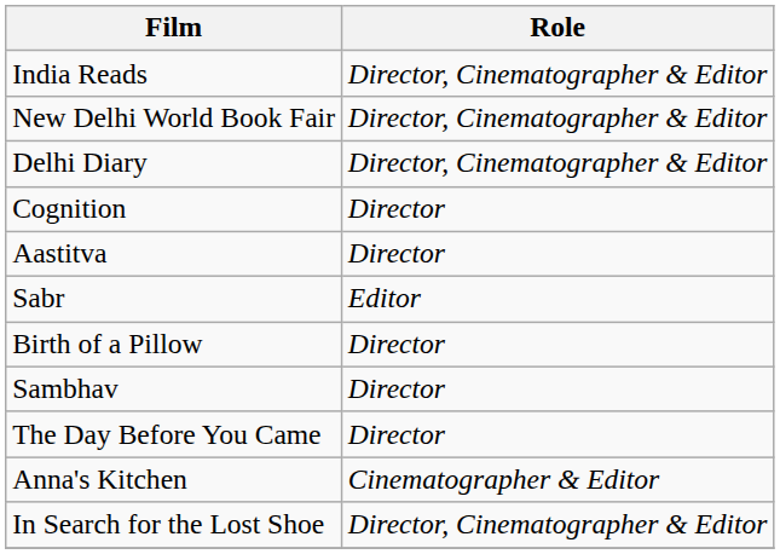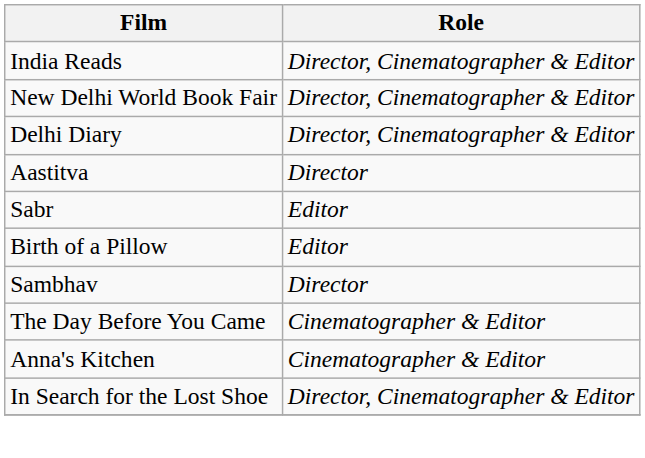 <table class="wikitable">
 <tr>
 <th>Film</th>
 <th>Role</th>
 </tr>
 <tr>
 <td>India Reads</td>
 <td><em>Director, Cinematographer & Editor</em></td>
 </tr>
 <tr>
 <td>New Delhi World Book Fair</td>
 <td><em>Director, Cinematographer & Editor</em></td>
 </tr>
 <tr>
 <td>Delhi Diary</td>
 <td><em>Director, Cinematographer & Editor</em></td>
 </tr>
 <tr>
-<td>Cognition</td>
-<td><em>Director</em></td>
-</tr>
-<tr>
 <td>Aastitva</td>
 <td><em>Director</em></td>
 </tr>
 <tr>
 <td>Sabr</td>
 <td><em>Editor</em></td>
 </tr>
 <tr>
 <td>Birth of a Pillow</td>
-<td><em>Director</em></td>
+<td><em>Editor</em></td>
 </tr>
 <tr>
 <td>Sambhav</td>
 <td><em>Director</em></td>
 </tr>
 <tr>
 <td>The Day Before You Came</td>
-<td><em>Director</em></td>
+<td><em>Cinematographer & Editor</em></td>
 </tr>
 <tr>
 <td>Anna's Kitchen</td>
 <td><em>Cinematographer & Editor</em></td>
 </tr>
 <tr>
 <td>In Search for the Lost Shoe</td>
 <td><em>Director, Cinematographer & Editor</em></td>
 </tr>
 <tr>
 </tr>
 </table>
